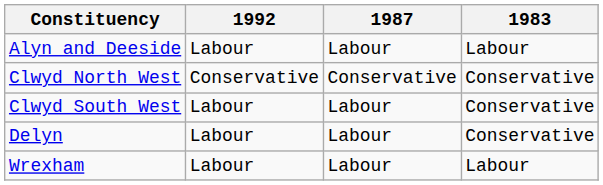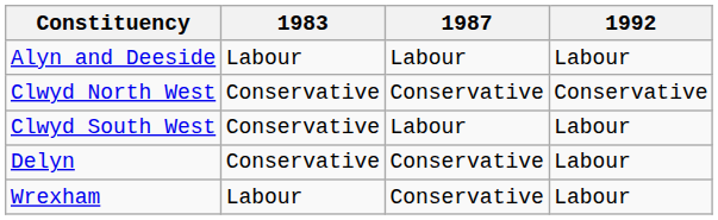 <table class="wikitable">
 <tr>
 <th>Constituency</th>
+<th>1983</th>
+<th>1987</th>
 <th>1992</th>
-<th>1987</th>
-<th>1983</th>
 </tr>
 <tr>
 <td><a href='#'>Alyn and Deeside</a></td>
 <td bgcolor=>Labour</td>
 <td bgcolor=>Labour</td>
 <td bgcolor=>Labour</td>
 </tr>
 <tr>
 <td><a href='#'>Clwyd North West</a></td>
 <td bgcolor=>Conservative</td>
 <td bgcolor=>Conservative</td>
 <td bgcolor=>Conservative</td>
 </tr>
 <tr>
 <td><a href='#'>Clwyd South West</a></td>
+<td bgcolor=>Conservative</td>
 <td bgcolor=>Labour</td>
 <td bgcolor=>Labour</td>
-<td bgcolor=>Conservative</td>
 </tr>
 <tr>
 <td><a href='#'>Delyn</a></td>
+<td bgcolor=>Conservative</td>
+<td bgcolor=>Conservative</td>
 <td bgcolor=>Labour</td>
-<td bgcolor=>Labour</td>
-<td bgcolor=>Conservative</td>
 </tr>
 <tr>
 <td><a href='#'>Wrexham</a></td>
 <td bgcolor=>Labour</td>
-<td bgcolor=>Labour</td>
+<td bgcolor=>Conservative</td>
 <td bgcolor=>Labour</td>
 </tr>
 </table>
